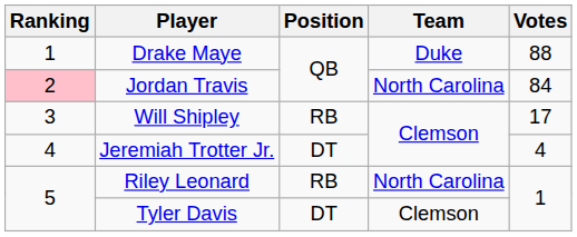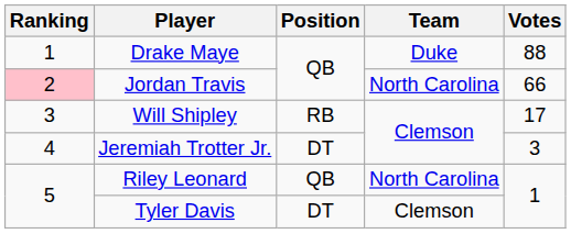 <table class="wikitable" style="text-align: center;">
 <tr>
 <th>Ranking</th>
 <th>Player</th>
 <th>Position</th>
 <th>Team</th>
 <th>Votes</th>
 </tr>
 <tr>
 <td>1</td>
 <td><a href='#'>Drake Maye</a></td>
 <td rowspan=2>QB</td>
 <td><a href='#'>Duke</a></td>
 <td>88</td>
 </tr>
 <tr>
 <td style="background: pink;">2</td>
 <td><a href='#'>Jordan Travis</a></td>
 <td><a href='#'>North Carolina</a></td>
-<td>84</td>
+<td>66</td>
 </tr>
 <tr>
 <td>3</td>
 <td><a href='#'>Will Shipley</a></td>
 <td>RB</td>
 <td rowspan=2><a href='#'>Clemson</a></td>
 <td>17</td>
 </tr>
 <tr>
 <td>4</td>
 <td><a href='#'>Jeremiah Trotter Jr.</a></td>
 <td>DT</td>
-<td>4</td>
+<td>3</td>
 </tr>
 <tr>
 <td rowspan=2>5</td>
 <td><a href='#'>Riley Leonard</a></td>
-<td>RB</td>
+<td>QB</td>
 <td><a href='#'>North Carolina</a></td>
 <td rowspan=2>1</td>
 </tr>
 <tr>
 <td><a href='#'>Tyler Davis</a></td>
 <td>DT</td>
 <td>Clemson</td>
 </tr>
 </table>
